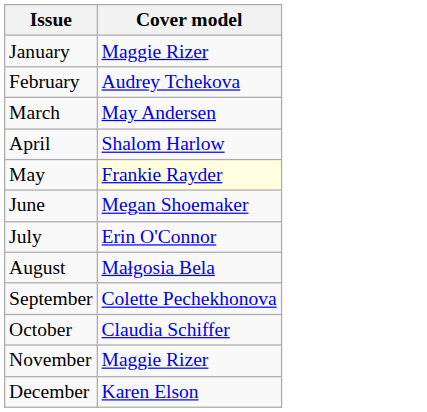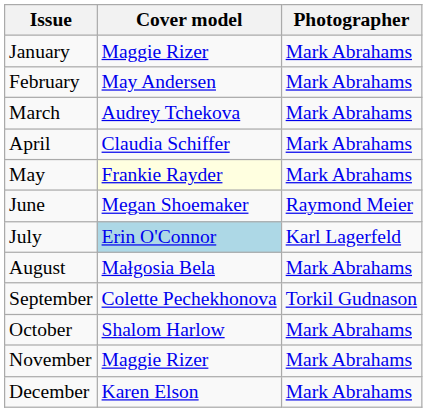 <table class="sortable wikitable">
 <tr>
 <th>Issue</th>
 <th>Cover model</th>
+<th>Photographer</th>
 </tr>
 <tr>
 <td>January</td>
 <td><a href='#'>Maggie Rizer</a></td>
+<td><a href='#'>Mark Abrahams</a></td>
 </tr>
 <tr>
 <td>February</td>
-<td><a href='#'>Audrey Tchekova</a></td>
+<td><a href='#'>May Andersen</a></td>
+<td><a href='#'>Mark Abrahams</a></td>
 </tr>
 <tr>
 <td>March</td>
-<td><a href='#'>May Andersen</a></td>
+<td><a href='#'>Audrey Tchekova</a></td>
+<td><a href='#'>Mark Abrahams</a></td>
 </tr>
 <tr>
 <td>April</td>
-<td><a href='#'>Shalom Harlow</a></td>
+<td><a href='#'>Claudia Schiffer</a></td>
+<td><a href='#'>Mark Abrahams</a></td>
 </tr>
 <tr>
 <td>May</td>
 <td style="background: lightyellow;"><a href='#'>Frankie Rayder</a></td>
+<td><a href='#'>Mark Abrahams</a></td>
 </tr>
 <tr>
 <td>June</td>
 <td><a href='#'>Megan Shoemaker</a></td>
+<td><a href='#'>Raymond Meier</a></td>
 </tr>
 <tr>
 <td>July</td>
-<td><a href='#'>Erin O'Connor</a></td>
+<td style="background: lightblue;"><a href='#'>Erin O'Connor</a></td>
+<td><a href='#'>Karl Lagerfeld</a></td>
 </tr>
 <tr>
 <td>August</td>
 <td><a href='#'>Małgosia Bela</a></td>
+<td><a href='#'>Mark Abrahams</a></td>
 </tr>
 <tr>
 <td>September</td>
 <td><a href='#'>Colette Pechekhonova</a></td>
+<td><a href='#'>Torkil Gudnason</a></td>
 </tr>
 <tr>
 <td>October</td>
-<td><a href='#'>Claudia Schiffer</a></td>
+<td><a href='#'>Shalom Harlow</a></td>
+<td><a href='#'>Mark Abrahams</a></td>
 </tr>
 <tr>
 <td>November</td>
 <td><a href='#'>Maggie Rizer</a></td>
+<td><a href='#'>Mark Abrahams</a></td>
 </tr>
 <tr>
 <td>December</td>
 <td><a href='#'>Karen Elson</a></td>
+<td><a href='#'>Mark Abrahams</a></td>
 </tr>
 </table>
